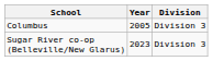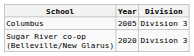 <table class="wikitable">
 <tr>
 <th>School</th>
 <th>Year</th>
 <th>Division</th>
 </tr>
 <tr>
 <td>Columbus</td>
 <td>2005</td>
 <td>Division 3</td>
 </tr>
 <tr>
 <td>Sugar River co-op<br>(Belleville/New Glarus)</td>
-<td>2023</td>
+<td>2020</td>
 <td>Division 3</td>
 </tr>
 </table>
